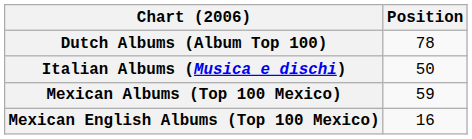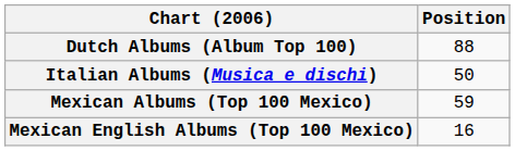 <table class="wikitable sortable plainrowheaders" style="text-align:center;">
 <tr>
 <th scope="column">Chart (2006)</th>
 <th scope="column">Position</th>
 </tr>
 <tr>
 <th scope="row">Dutch Albums (Album Top 100)</th>
-<td>78</td>
+<td>88</td>
 </tr>
 <tr>
 <th scope="row">Italian Albums (<em><a href='#'>Musica e dischi</a></em>)</th>
 <td>50</td>
 </tr>
 <tr>
 <th scope="row">Mexican Albums (Top 100 Mexico)</th>
 <td>59</td>
 </tr>
 <tr>
 <th scope="row">Mexican English Albums (Top 100 Mexico)</th>
 <td>16</td>
 </tr>
 </table>
